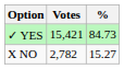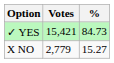 <table class="wikitable">
 <tr>
 <th>Option</th>
 <th>Votes</th>
 <th>%</th>
 </tr>
 <tr>
 <td style=background:#bbf8be>✓ YES</td>
 <td style=background:#bbf8be>15,421</td>
 <td style=background:#bbf8be>84.73</td>
 </tr>
 <tr>
 <td>X NO</td>
-<td>2,782</td>
+<td>2,779</td>
 <td>15.27</td>
 </tr>
 </table>
